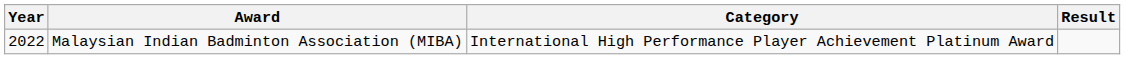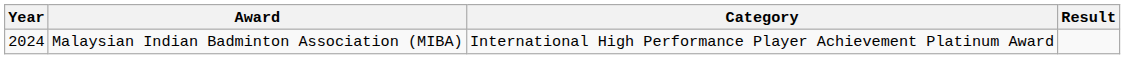 <table class="wikitable">
 <tr>
 <th>Year</th>
 <th>Award</th>
 <th>Category</th>
 <th>Result</th>
 </tr>
 <tr>
-<td>2022</td>
+<td>2024</td>
 <td>Malaysian Indian Badminton Association (MIBA)</td>
 <td>International High Performance Player Achievement Platinum Award</td>
 <td></td>
 </tr>
 </table>
